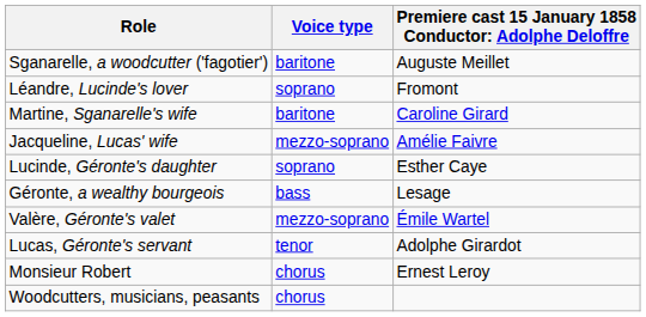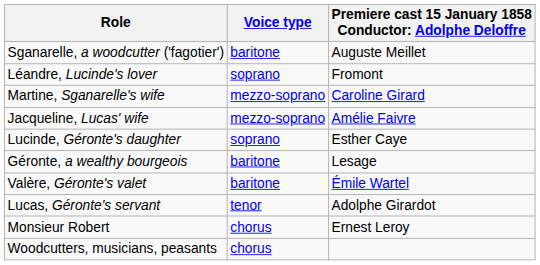 <table class="wikitable">
 <tr>
 <th>Role</th>
 <th><a href='#'>Voice type</a></th>
 <th>Premiere cast 15 January 1858<br>Conductor: <a href='#'>Adolphe Deloffre</a></th>
 </tr>
 <tr>
 <td>Sganarelle, <em>a woodcutter</em> ('fagotier')</td>
 <td><a href='#'>baritone</a></td>
 <td>Auguste Meillet</td>
 </tr>
 <tr>
 <td>Léandre, <em>Lucinde's lover</em></td>
 <td><a href='#'>soprano</a></td>
 <td>Fromont</td>
 </tr>
 <tr>
 <td>Martine, <em>Sganarelle's wife</em></td>
-<td><a href='#'>baritone</a></td>
+<td><a href='#'>mezzo-soprano</a></td>
 <td><a href='#'>Caroline Girard</a></td>
 </tr>
 <tr>
 <td>Jacqueline, <em>Lucas' wife</em></td>
 <td><a href='#'>mezzo-soprano</a></td>
 <td><a href='#'>Amélie Faivre</a></td>
 </tr>
 <tr>
 <td>Lucinde, <em>Géronte's daughter</em></td>
 <td><a href='#'>soprano</a></td>
 <td>Esther Caye</td>
 </tr>
 <tr>
 <td>Géronte, <em>a wealthy bourgeois</em></td>
-<td><a href='#'>bass</a></td>
+<td><a href='#'>baritone</a></td>
 <td>Lesage</td>
 </tr>
 <tr>
 <td>Valère, <em>Géronte's valet</em></td>
-<td><a href='#'>mezzo-soprano</a></td>
+<td><a href='#'>baritone</a></td>
 <td><a href='#'>Émile Wartel</a></td>
 </tr>
 <tr>
 <td>Lucas, <em>Géronte's servant</em></td>
 <td><a href='#'>tenor</a></td>
 <td>Adolphe Girardot</td>
 </tr>
 <tr>
 <td>Monsieur Robert</td>
 <td><a href='#'>chorus</a></td>
 <td>Ernest Leroy</td>
 </tr>
 <tr>
 <td>Woodcutters, musicians, peasants</td>
 <td><a href='#'>chorus</a></td>
 <td></td>
 </tr>
 </table>
